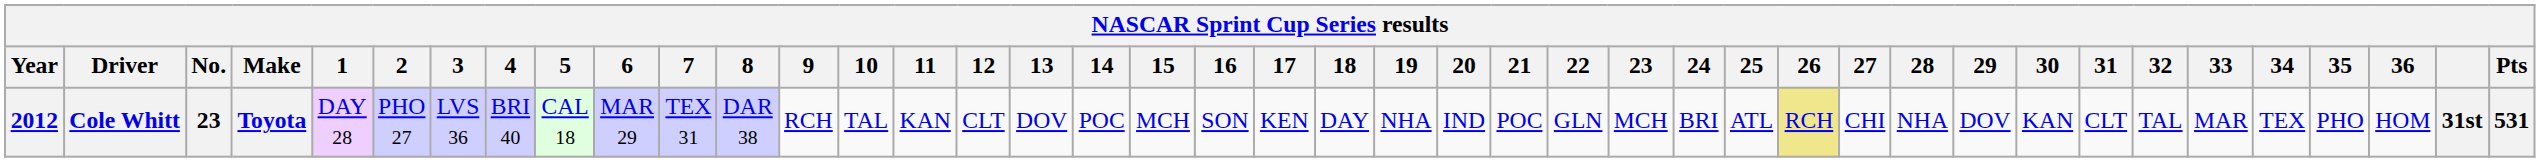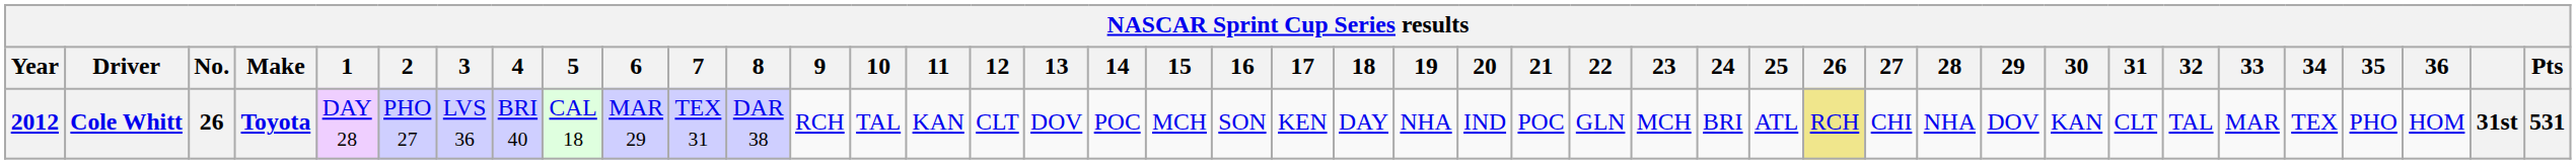 <table class="wikitable" style="text-align:center; font-size:75%">
 <tr>
 <th colspan=45><a href='#'>NASCAR Sprint Cup Series</a> results</th>
 </tr>
 <tr>
 <th>Year</th>
 <th>Driver</th>
 <th>No.</th>
 <th>Make</th>
 <th>1</th>
 <th>2</th>
 <th>3</th>
 <th>4</th>
 <th>5</th>
 <th>6</th>
 <th>7</th>
 <th>8</th>
 <th>9</th>
 <th>10</th>
 <th>11</th>
 <th>12</th>
 <th>13</th>
 <th>14</th>
 <th>15</th>
 <th>16</th>
 <th>17</th>
 <th>18</th>
 <th>19</th>
 <th>20</th>
 <th>21</th>
 <th>22</th>
 <th>23</th>
 <th>24</th>
 <th>25</th>
 <th>26</th>
 <th>27</th>
 <th>28</th>
 <th>29</th>
 <th>30</th>
 <th>31</th>
 <th>32</th>
 <th>33</th>
 <th>34</th>
 <th>35</th>
 <th>36</th>
 <th></th>
 <th>Pts</th>
 </tr>
 <tr>
 <th><a href='#'>2012</a></th>
 <th><a href='#'>Cole Whitt</a></th>
-<th>23</th>
+<th>26</th>
 <th><a href='#'>Toyota</a></th>
 <td style="background:#EFCFFF;"><a href='#'>DAY</a><br><small>28</small></td>
 <td style="background:#CFCFFF;"><a href='#'>PHO</a><br><small>27</small></td>
 <td style="background:#CFCFFF;"><a href='#'>LVS</a><br><small>36</small></td>
 <td style="background:#CFCFFF;"><a href='#'>BRI</a><br><small>40</small></td>
 <td style="background:#DFFFDF;"><a href='#'>CAL</a><br><small>18</small></td>
 <td style="background:#CFCFFF;"><a href='#'>MAR</a><br><small>29</small></td>
 <td style="background:#CFCFFF;"><a href='#'>TEX</a><br><small>31</small></td>
 <td style="background:#CFCFFF;"><a href='#'>DAR</a><br><small>38</small></td>
 <td><a href='#'>RCH</a></td>
 <td><a href='#'>TAL</a></td>
 <td><a href='#'>KAN</a></td>
 <td><a href='#'>CLT</a></td>
 <td><a href='#'>DOV</a></td>
 <td><a href='#'>POC</a></td>
 <td><a href='#'>MCH</a></td>
 <td><a href='#'>SON</a></td>
 <td><a href='#'>KEN</a></td>
 <td><a href='#'>DAY</a></td>
 <td><a href='#'>NHA</a></td>
 <td><a href='#'>IND</a></td>
 <td><a href='#'>POC</a></td>
 <td><a href='#'>GLN</a></td>
 <td><a href='#'>MCH</a></td>
 <td><a href='#'>BRI</a></td>
 <td><a href='#'>ATL</a></td>
 <td style="background: khaki;"><a href='#'>RCH</a></td>
 <td><a href='#'>CHI</a></td>
 <td><a href='#'>NHA</a></td>
 <td><a href='#'>DOV</a></td>
 <td><a href='#'>KAN</a></td>
 <td><a href='#'>CLT</a></td>
 <td><a href='#'>TAL</a></td>
 <td><a href='#'>MAR</a></td>
 <td><a href='#'>TEX</a></td>
 <td><a href='#'>PHO</a></td>
 <td><a href='#'>HOM</a></td>
 <th>31st</th>
 <th>531</th>
 </tr>
 </table>
